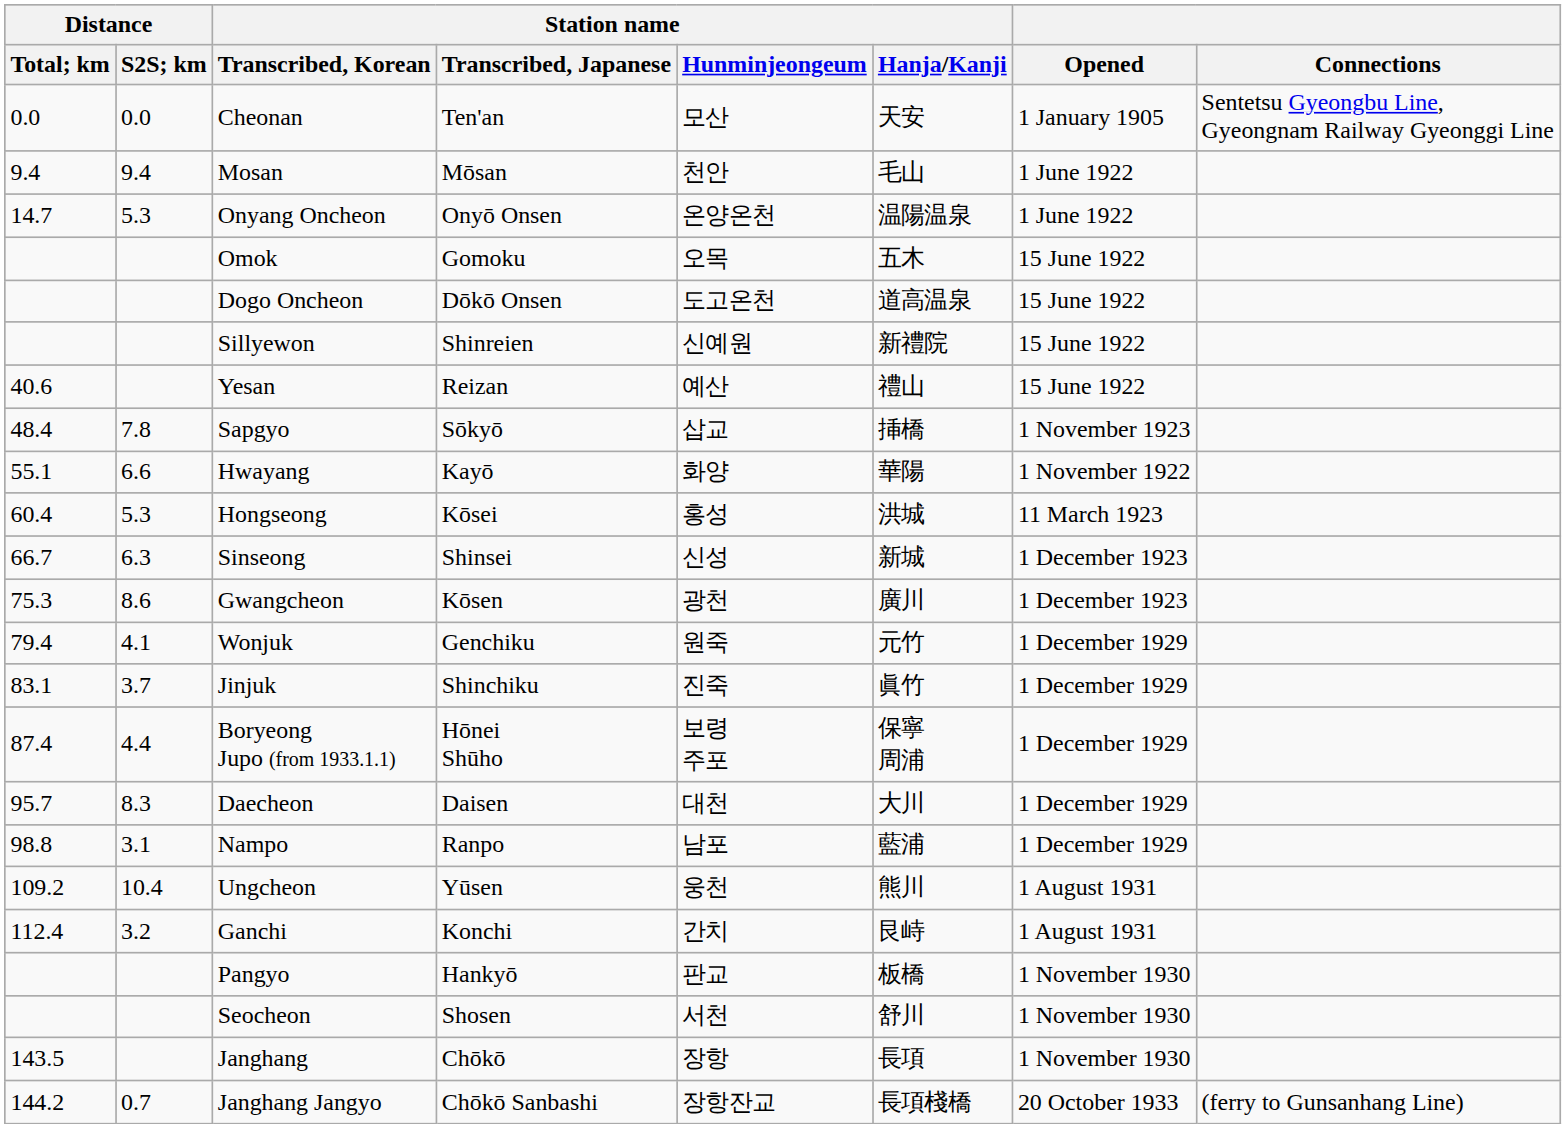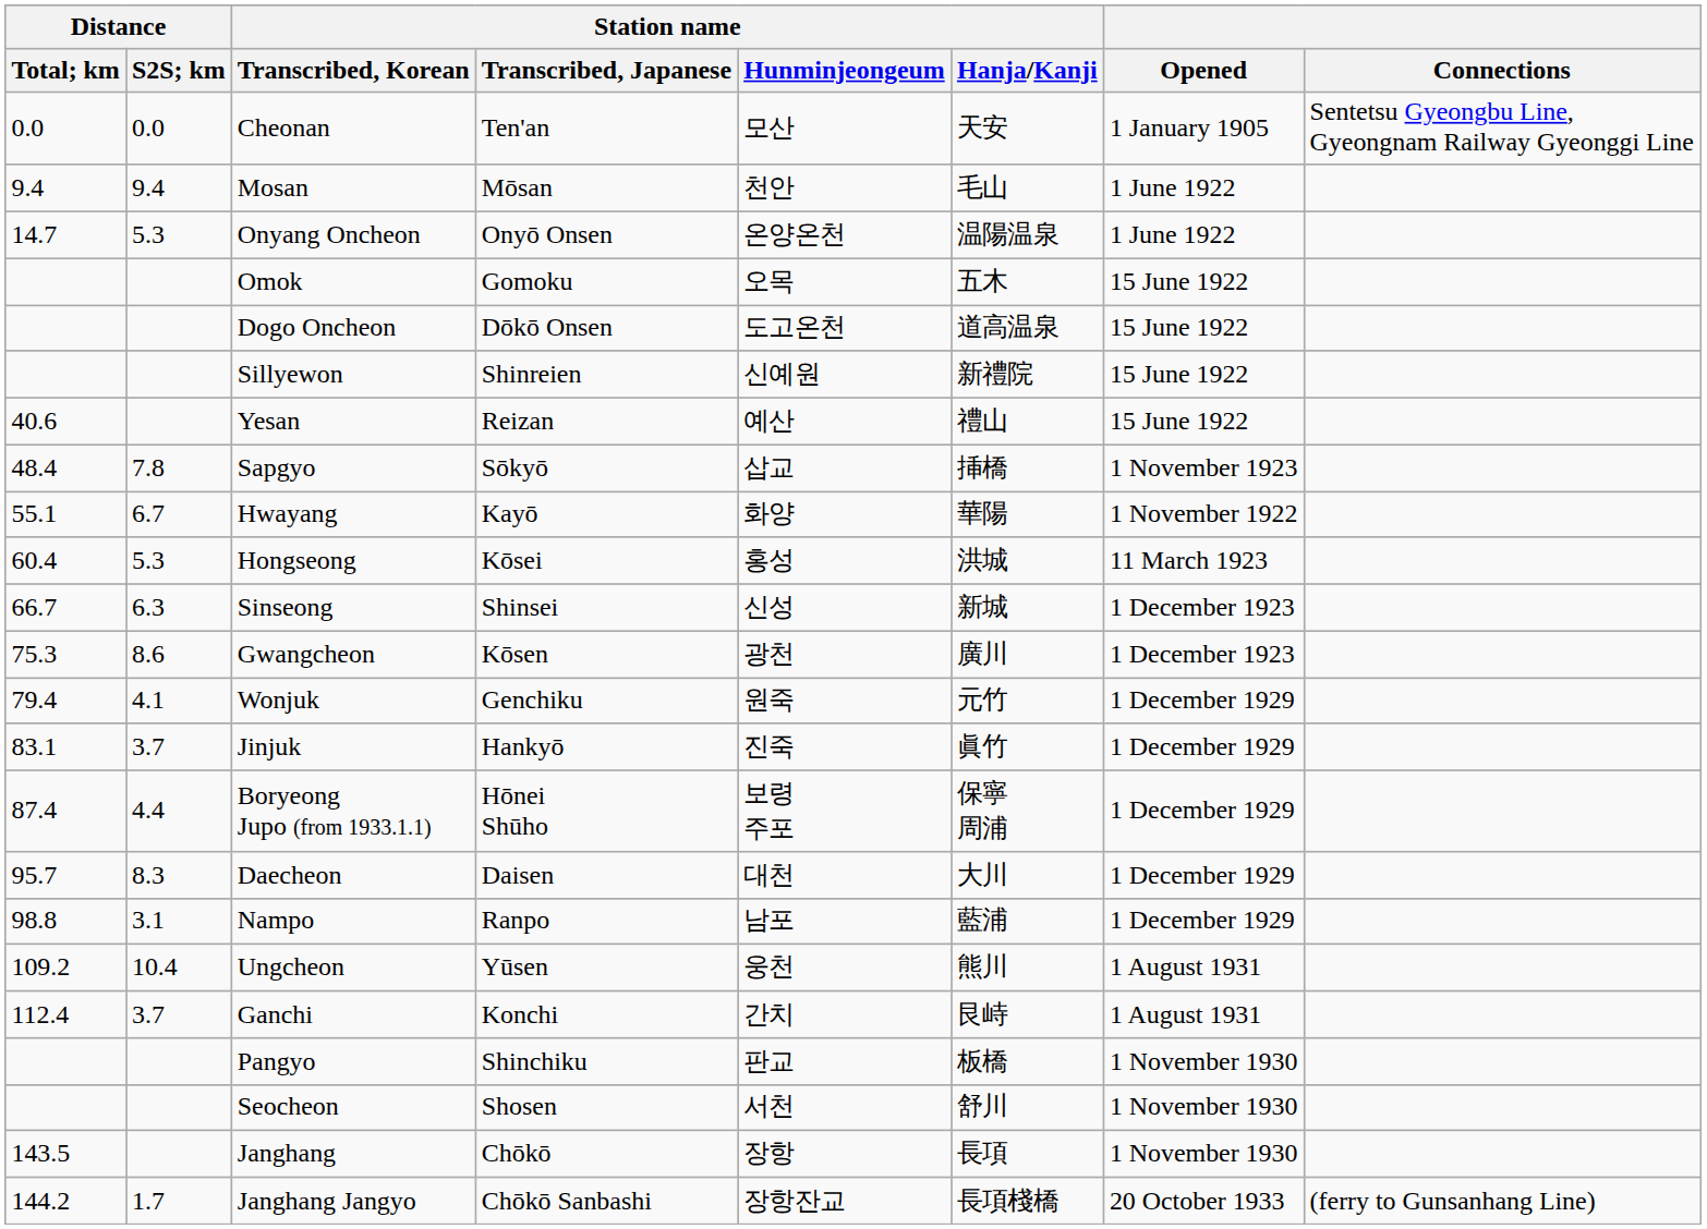 <table class="wikitable" style="font-size:90%;">
 <tr>
 <th colspan="2">Distance</th>
 <th colspan="4">Station name</th>
 <th colspan="3"></th>
 </tr>
 <tr>
 <th>Total; km</th>
 <th>S2S; km</th>
 <th>Transcribed, Korean</th>
 <th>Transcribed, Japanese</th>
 <th><a href='#'>Hunminjeongeum</a></th>
 <th><a href='#'>Hanja</a>/<a href='#'>Kanji</a></th>
 <th>Opened</th>
 <th>Connections</th>
 </tr>
 <tr>
 <td>0.0</td>
 <td>0.0</td>
 <td>Cheonan</td>
 <td>Ten'an</td>
 <td>모산</td>
 <td>天安</td>
 <td>1 January 1905</td>
 <td>Sentetsu <a href='#'>Gyeongbu Line</a>,<br>Gyeongnam Railway Gyeonggi Line</td>
 </tr>
 <tr>
 <td>9.4</td>
 <td>9.4</td>
 <td>Mosan</td>
 <td>Mōsan</td>
 <td>천안</td>
 <td>毛山</td>
 <td>1 June 1922</td>
 <td></td>
 </tr>
 <tr>
 <td>14.7</td>
 <td>5.3</td>
 <td>Onyang Oncheon</td>
 <td>Onyō Onsen</td>
 <td>온양온천</td>
 <td>温陽温泉</td>
 <td>1 June 1922</td>
 <td></td>
 </tr>
 <tr>
 <td></td>
 <td></td>
 <td>Omok</td>
 <td>Gomoku</td>
 <td>오목</td>
 <td>五木</td>
 <td>15 June 1922</td>
 <td></td>
 </tr>
 <tr>
 <td></td>
 <td></td>
 <td>Dogo Oncheon</td>
 <td>Dōkō Onsen</td>
 <td>도고온천</td>
 <td>道高温泉</td>
 <td>15 June 1922</td>
 <td></td>
 </tr>
 <tr>
 <td></td>
 <td></td>
 <td>Sillyewon</td>
 <td>Shinreien</td>
 <td>신예원</td>
 <td>新禮院</td>
 <td>15 June 1922</td>
 <td></td>
 </tr>
 <tr>
 <td>40.6</td>
 <td></td>
 <td>Yesan</td>
 <td>Reizan</td>
 <td>예산</td>
 <td>禮山</td>
 <td>15 June 1922</td>
 <td></td>
 </tr>
 <tr>
 <td>48.4</td>
 <td>7.8</td>
 <td>Sapgyo</td>
 <td>Sōkyō</td>
 <td>삽교</td>
 <td>挿橋</td>
 <td>1 November 1923</td>
 <td></td>
 </tr>
 <tr>
 <td>55.1</td>
-<td>6.6</td>
+<td>6.7</td>
 <td>Hwayang</td>
 <td>Kayō</td>
 <td>화양</td>
 <td>華陽</td>
 <td>1 November 1922</td>
 <td></td>
 </tr>
 <tr>
 <td>60.4</td>
 <td>5.3</td>
 <td>Hongseong</td>
 <td>Kōsei</td>
 <td>홍성</td>
 <td>洪城</td>
 <td>11 March 1923</td>
 <td></td>
 </tr>
 <tr>
 <td>66.7</td>
 <td>6.3</td>
 <td>Sinseong</td>
 <td>Shinsei</td>
 <td>신성</td>
 <td>新城</td>
 <td>1 December 1923</td>
 <td></td>
 </tr>
 <tr>
 <td>75.3</td>
 <td>8.6</td>
 <td>Gwangcheon</td>
 <td>Kōsen</td>
 <td>광천</td>
 <td>廣川</td>
 <td>1 December 1923</td>
 <td></td>
 </tr>
 <tr>
 <td>79.4</td>
 <td>4.1</td>
 <td>Wonjuk</td>
 <td>Genchiku</td>
 <td>원죽</td>
 <td>元竹</td>
 <td>1 December 1929</td>
 <td></td>
 </tr>
 <tr>
 <td>83.1</td>
 <td>3.7</td>
 <td>Jinjuk</td>
-<td>Shinchiku</td>
+<td>Hankyō</td>
 <td>진죽</td>
 <td>眞竹</td>
 <td>1 December 1929</td>
 <td></td>
 </tr>
 <tr>
 <td>87.4</td>
 <td>4.4</td>
 <td>Boryeong<br>Jupo <small>(from 1933.1.1)</small></td>
 <td>Hōnei<br>Shūho</td>
 <td>보령<br>주포</td>
 <td>保寧<br>周浦</td>
 <td>1 December 1929</td>
 <td></td>
 </tr>
 <tr>
 <td>95.7</td>
 <td>8.3</td>
 <td>Daecheon</td>
 <td>Daisen</td>
 <td>대천</td>
 <td>大川</td>
 <td>1 December 1929</td>
 <td></td>
 </tr>
 <tr>
 <td>98.8</td>
 <td>3.1</td>
 <td>Nampo</td>
 <td>Ranpo</td>
 <td>남포</td>
 <td>藍浦</td>
 <td>1 December 1929</td>
 <td></td>
 </tr>
 <tr>
 <td>109.2</td>
 <td>10.4</td>
 <td>Ungcheon</td>
 <td>Yūsen</td>
 <td>웅천</td>
 <td>熊川</td>
 <td>1 August 1931</td>
 <td></td>
 </tr>
 <tr>
 <td>112.4</td>
-<td>3.2</td>
+<td>3.7</td>
 <td>Ganchi</td>
 <td>Konchi</td>
 <td>간치</td>
 <td>艮峙</td>
 <td>1 August 1931</td>
 <td></td>
 </tr>
 <tr>
 <td></td>
 <td></td>
 <td>Pangyo</td>
-<td>Hankyō</td>
+<td>Shinchiku</td>
 <td>판교</td>
 <td>板橋</td>
 <td>1 November 1930</td>
 <td></td>
 </tr>
 <tr>
 <td></td>
 <td></td>
 <td>Seocheon</td>
 <td>Shosen</td>
 <td>서천</td>
 <td>舒川</td>
 <td>1 November 1930</td>
 <td></td>
 </tr>
 <tr>
 <td>143.5</td>
 <td></td>
 <td>Janghang</td>
 <td>Chōkō</td>
 <td>장항</td>
 <td>長項</td>
 <td>1 November 1930</td>
 <td></td>
 </tr>
 <tr>
 <td>144.2</td>
-<td>0.7</td>
+<td>1.7</td>
 <td>Janghang Jangyo</td>
 <td>Chōkō Sanbashi</td>
 <td>장항잔교</td>
 <td>長項棧橋</td>
 <td>20 October 1933</td>
 <td>(ferry to Gunsanhang Line)</td>
 </tr>
 </table>
